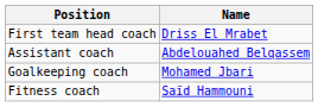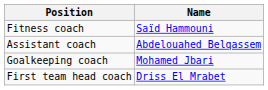 <table class="wikitable" style="text-align:center">
 <tr>
 <th>Position</th>
 <th>Name</th>
 </tr>
 <tr>
-<td style="text-align:left;">First team head coach</td>
-<td style="text-align:left;"> <a href='#'>Driss El Mrabet</a></td>
+<td style="text-align:left;">Fitness coach</td>
+<td style="text-align:left;"> <a href='#'>Saïd Hammouni</a></td>
 </tr>
 <tr>
 <td style="text-align:left;">Assistant coach</td>
 <td style="text-align:left;"> <a href='#'>Abdelouahed Belqassem</a></td>
 </tr>
 <tr>
 <td style="text-align:left;">Goalkeeping coach</td>
 <td style="text-align:left;"> <a href='#'>Mohamed Jbari</a></td>
 </tr>
 <tr>
-<td style="text-align:left;">Fitness coach</td>
-<td style="text-align:left;"> <a href='#'>Saïd Hammouni</a></td>
+<td style="text-align:left;">First team head coach</td>
+<td style="text-align:left;"> <a href='#'>Driss El Mrabet</a></td>
 </tr>
 </table>
